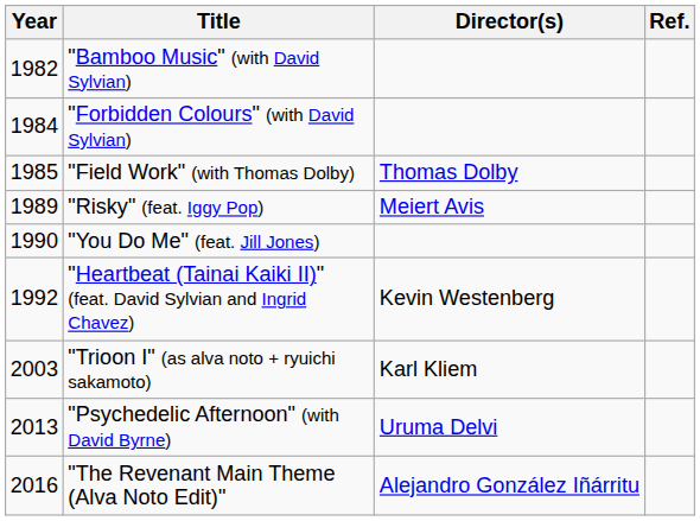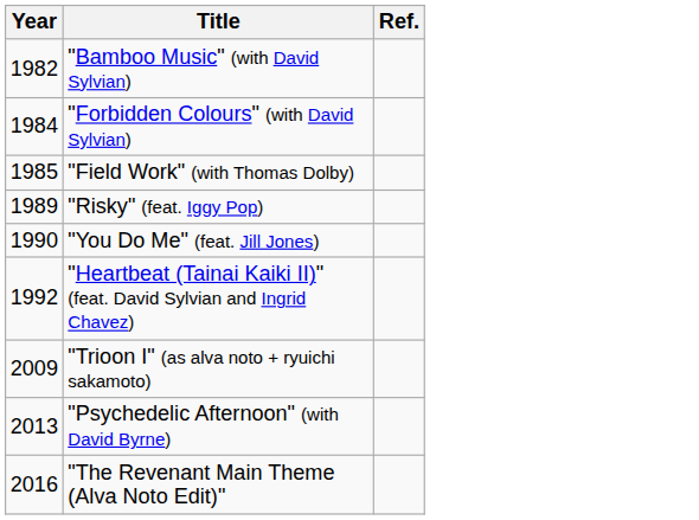 <table class="wikitable">
 <tr>
 <th>Year</th>
 <th style="width:225px;">Title</th>
-<th>Director(s)</th>
 <th>Ref.</th>
 </tr>
 <tr>
 <td>1982</td>
 <td>"<a href='#'>Bamboo Music</a>" <small>(with <a href='#'>David Sylvian</a>)</small></td>
-<td></td>
 <td style="text-align:center;"></td>
 </tr>
 <tr>
 <td>1984</td>
 <td>"<a href='#'>Forbidden Colours</a>" <small>(with <a href='#'>David Sylvian</a>)</small></td>
-<td></td>
 <td style="text-align:center;"></td>
 </tr>
 <tr>
 <td>1985</td>
 <td>"Field Work" <small>(with Thomas Dolby)</small></td>
-<td><a href='#'>Thomas Dolby</a></td>
 <td style="text-align:center;"></td>
 </tr>
 <tr>
 <td>1989</td>
 <td>"Risky" <small>(feat. <a href='#'>Iggy Pop</a>)</small></td>
-<td><a href='#'>Meiert Avis</a></td>
 <td style="text-align:center;"></td>
 </tr>
 <tr>
 <td>1990</td>
 <td>"You Do Me" <small>(feat. <a href='#'>Jill Jones</a>)</small></td>
-<td></td>
 <td style="text-align:center;"></td>
 </tr>
 <tr>
 <td>1992</td>
 <td>"<a href='#'>Heartbeat (Tainai Kaiki II)</a>" <small>(feat. David Sylvian and <a href='#'>Ingrid Chavez</a>)</small></td>
-<td>Kevin Westenberg</td>
 <td style="text-align:center;"></td>
 </tr>
 <tr>
-<td>2003</td>
+<td>2009</td>
 <td>"Trioon I" <small>(as alva noto + ryuichi sakamoto)</small></td>
-<td>Karl Kliem</td>
 <td style="text-align:center;"></td>
 </tr>
 <tr>
 <td>2013</td>
 <td>"Psychedelic Afternoon" <small>(with <a href='#'>David Byrne</a>)</small></td>
-<td><a href='#'>Uruma Delvi</a></td>
 <td style="text-align:center;"></td>
 </tr>
 <tr>
 <td>2016</td>
 <td>"The Revenant Main Theme (Alva Noto Edit)"</td>
-<td><a href='#'>Alejandro González Iñárritu</a></td>
 <td style="text-align:center;"></td>
 </tr>
 </table>
